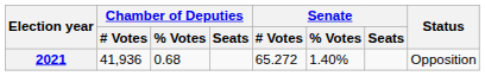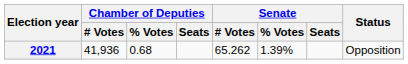 <table class="wikitable">
 <tr>
 <th rowspan=2>Election year</th>
 <th colspan=3><a href='#'>Chamber of Deputies</a></th>
 <th colspan=3><a href='#'>Senate</a></th>
 <th rowspan=2>Status</th>
 </tr>
 <tr>
 <th># Votes</th>
 <th>% Votes</th>
 <th>Seats</th>
 <th># Votes</th>
 <th>% Votes</th>
 <th>Seats</th>
 </tr>
 <tr>
 <th><a href='#'>2021</a></th>
 <td>41,936</td>
 <td>0.68</td>
 <td></td>
-<td>65.272</td>
-<td>1.40%</td>
+<td>65.262</td>
+<td>1.39%</td>
 <td></td>
 <td>Opposition</td>
 </tr>
 </table>
